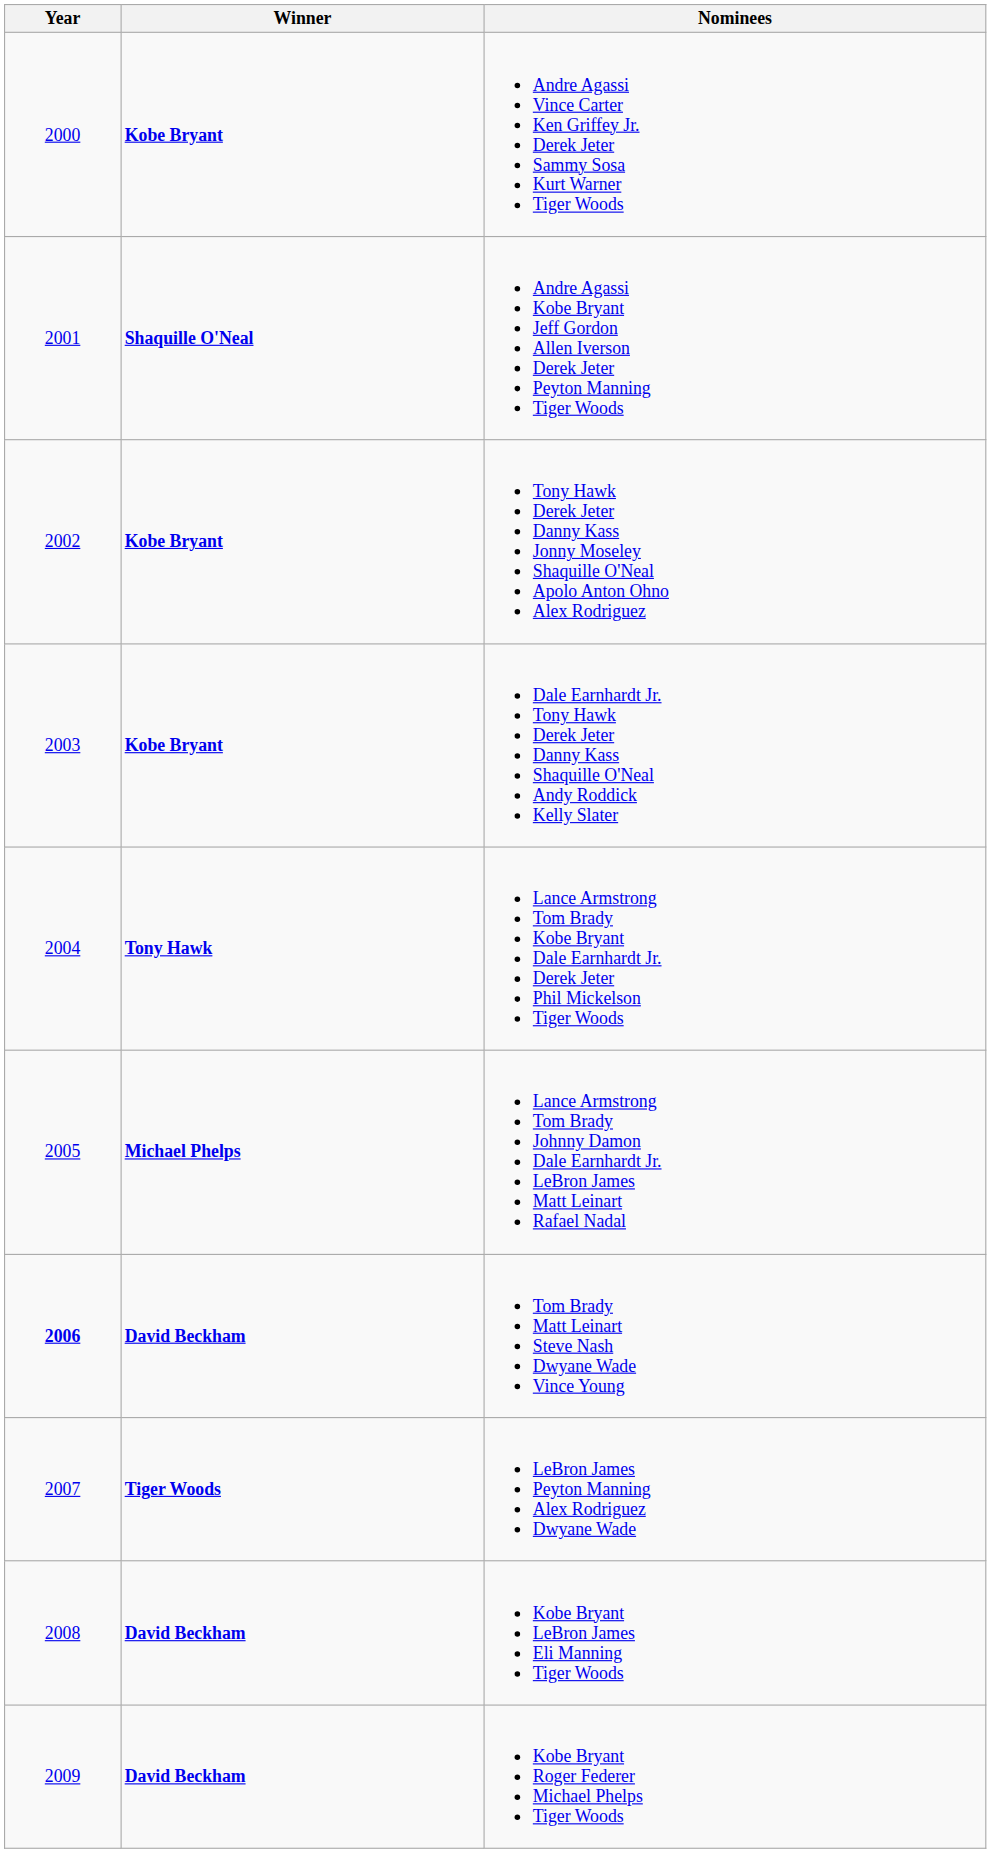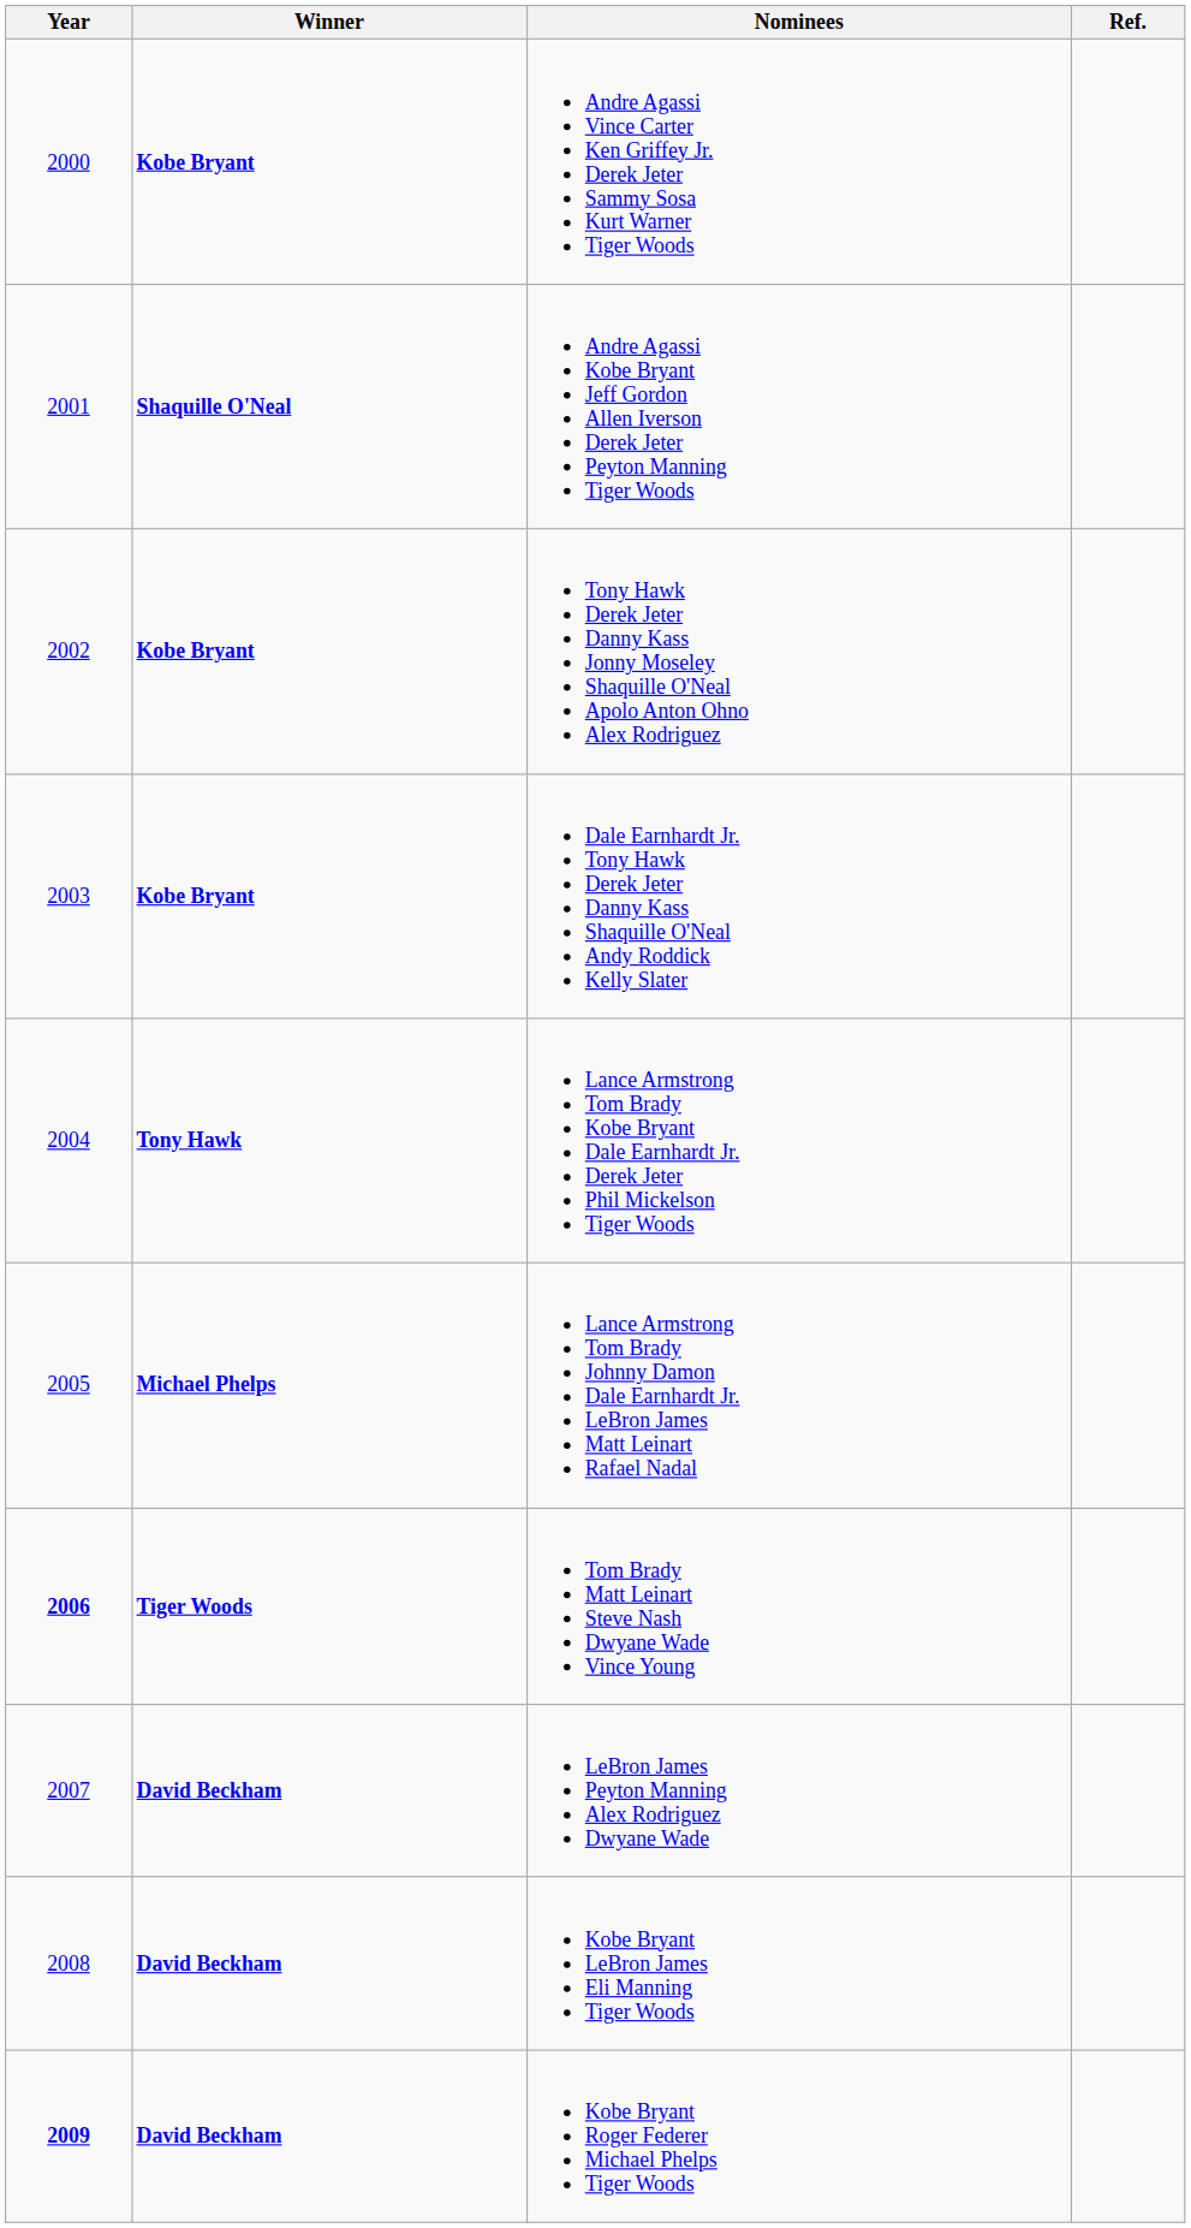 <table class="wikitable" width=70%>
 <tr>
 <th>Year</th>
 <th>Winner</th>
 <th>Nominees</th>
+<th>Ref.</th>
 </tr>
 <tr>
 <td align="center"><a href='#'>2000</a></td>
 <td><strong><a href='#'>Kobe Bryant</a></strong></td>
 <td><br><ul><li><a href='#'>Andre Agassi</a></li><li><a href='#'>Vince Carter</a></li><li><a href='#'>Ken Griffey Jr.</a></li><li><a href='#'>Derek Jeter</a></li><li><a href='#'>Sammy Sosa</a></li><li><a href='#'>Kurt Warner</a></li><li><a href='#'>Tiger Woods</a></li></ul></td>
+<td align="center"></td>
 </tr>
 <tr>
 <td align="center"><a href='#'>2001</a></td>
 <td><strong><a href='#'>Shaquille O'Neal</a></strong></td>
 <td><br><ul><li><a href='#'>Andre Agassi</a></li><li><a href='#'>Kobe Bryant</a></li><li><a href='#'>Jeff Gordon</a></li><li><a href='#'>Allen Iverson</a></li><li><a href='#'>Derek Jeter</a></li><li><a href='#'>Peyton Manning</a></li><li><a href='#'>Tiger Woods</a></li></ul></td>
+<td align="center"></td>
 </tr>
 <tr>
 <td align="center"><a href='#'>2002</a></td>
 <td><strong><a href='#'>Kobe Bryant</a></strong></td>
 <td><br><ul><li><a href='#'>Tony Hawk</a></li><li><a href='#'>Derek Jeter</a></li><li><a href='#'>Danny Kass</a></li><li><a href='#'>Jonny Moseley</a></li><li><a href='#'>Shaquille O'Neal</a></li><li><a href='#'>Apolo Anton Ohno</a></li><li><a href='#'>Alex Rodriguez</a></li></ul></td>
+<td align="center"></td>
 </tr>
 <tr>
 <td align="center"><a href='#'>2003</a></td>
 <td><strong><a href='#'>Kobe Bryant</a></strong></td>
 <td><br><ul><li><a href='#'>Dale Earnhardt Jr.</a></li><li><a href='#'>Tony Hawk</a></li><li><a href='#'>Derek Jeter</a></li><li><a href='#'>Danny Kass</a></li><li><a href='#'>Shaquille O'Neal</a></li><li><a href='#'>Andy Roddick</a></li><li><a href='#'>Kelly Slater</a></li></ul></td>
+<td align="center"></td>
 </tr>
 <tr>
 <td align="center"><a href='#'>2004</a></td>
 <td><strong><a href='#'>Tony Hawk</a></strong></td>
 <td><br><ul><li><a href='#'>Lance Armstrong</a></li><li><a href='#'>Tom Brady</a></li><li><a href='#'>Kobe Bryant</a></li><li><a href='#'>Dale Earnhardt Jr.</a></li><li><a href='#'>Derek Jeter</a></li><li><a href='#'>Phil Mickelson</a></li><li><a href='#'>Tiger Woods</a></li></ul></td>
+<td align="center"></td>
 </tr>
 <tr>
 <td align="center"><a href='#'>2005</a></td>
 <td><strong><a href='#'>Michael Phelps</a></strong></td>
 <td><br><ul><li><a href='#'>Lance Armstrong</a></li><li><a href='#'>Tom Brady</a></li><li><a href='#'>Johnny Damon</a></li><li><a href='#'>Dale Earnhardt Jr.</a></li><li><a href='#'>LeBron James</a></li><li><a href='#'>Matt Leinart</a></li><li><a href='#'>Rafael Nadal</a></li></ul></td>
+<td align="center"></td>
 </tr>
 <tr>
 <td align="center"><strong><a href='#'>2006</a></strong></td>
-<td><strong><a href='#'>David Beckham</a></strong></td>
+<td><strong><a href='#'>Tiger Woods</a></strong></td>
 <td><br><ul><li><a href='#'>Tom Brady</a></li><li><a href='#'>Matt Leinart</a></li><li><a href='#'>Steve Nash</a></li><li><a href='#'>Dwyane Wade</a></li><li><a href='#'>Vince Young</a></li></ul></td>
+<td align="center"></td>
 </tr>
 <tr>
 <td align="center"><a href='#'>2007</a></td>
-<td><strong><a href='#'>Tiger Woods</a></strong></td>
+<td><strong><a href='#'>David Beckham</a></strong></td>
 <td><br><ul><li><a href='#'>LeBron James</a></li><li><a href='#'>Peyton Manning</a></li><li><a href='#'>Alex Rodriguez</a></li><li><a href='#'>Dwyane Wade</a></li></ul></td>
+<td align="center"></td>
 </tr>
 <tr>
 <td align="center"><a href='#'>2008</a></td>
 <td><strong><a href='#'>David Beckham</a></strong></td>
 <td><br><ul><li><a href='#'>Kobe Bryant</a></li><li><a href='#'>LeBron James</a></li><li><a href='#'>Eli Manning</a></li><li><a href='#'>Tiger Woods</a></li></ul></td>
+<td align="center"></td>
 </tr>
 <tr>
-<td align="center"><a href='#'>2009</a></td>
+<td align="center"><strong><a href='#'>2009</a></strong></td>
 <td><strong><a href='#'>David Beckham</a></strong></td>
 <td><br><ul><li><a href='#'>Kobe Bryant</a></li><li><a href='#'>Roger Federer</a></li><li><a href='#'>Michael Phelps</a></li><li><a href='#'>Tiger Woods</a></li></ul></td>
+<td align="center"></td>
 </tr>
 </table>
